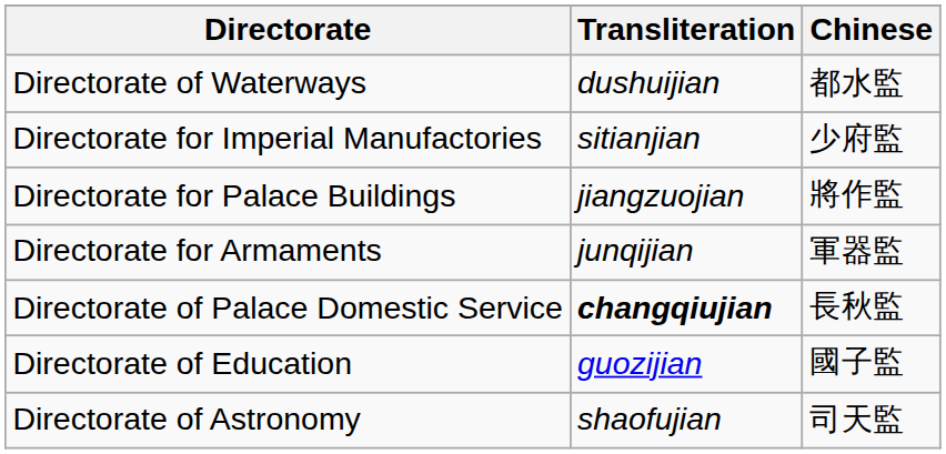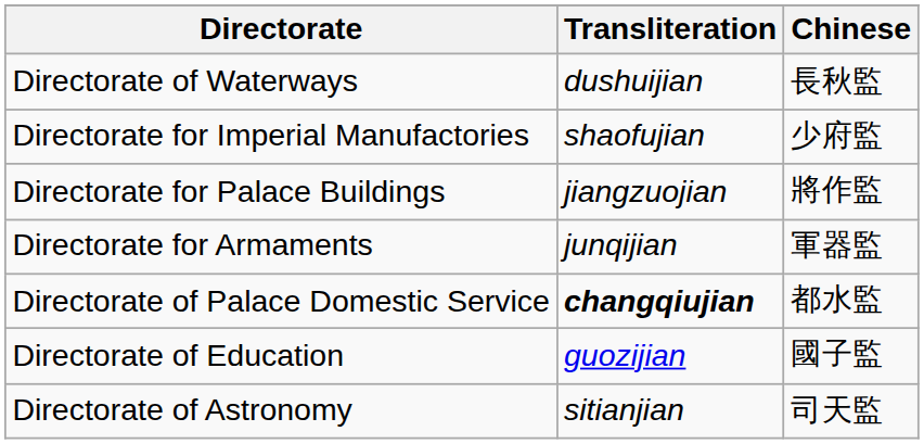 <table class="wikitable">
 <tr style="background:#CCCC;">
 </tr>
 <tr>
 <th>Directorate</th>
 <th>Transliteration</th>
 <th>Chinese</th>
 </tr>
 <tr>
 <td>Directorate of Waterways</td>
 <td><em>dushuijian</em></td>
-<td>都水監</td>
+<td>長秋監</td>
 </tr>
 <tr>
 <td>Directorate for Imperial Manufactories</td>
-<td><em>sitianjian</em></td>
+<td><em>shaofujian</em></td>
 <td>少府監</td>
 </tr>
 <tr>
 <td>Directorate for Palace Buildings</td>
 <td><em>jiangzuojian</em></td>
 <td>將作監</td>
 </tr>
 <tr>
 <td>Directorate for Armaments</td>
 <td><em>junqijian</em></td>
 <td>軍器監</td>
 </tr>
 <tr>
 <td>Directorate of Palace Domestic Service</td>
 <td><strong><em>changqiujian</em></strong></td>
-<td>長秋監</td>
+<td>都水監</td>
 </tr>
 <tr>
 <td>Directorate of Education</td>
 <td><em><a href='#'>guozijian</a></em></td>
 <td>國子監</td>
 </tr>
 <tr>
 <td>Directorate of Astronomy</td>
-<td><em>shaofujian</em></td>
+<td><em>sitianjian</em></td>
 <td>司天監</td>
 </tr>
 </table>
